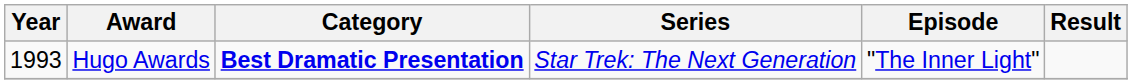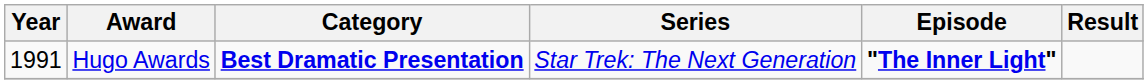 <table class="wikitable">
 <tr align="center">
 <th>Year</th>
 <th>Award</th>
 <th>Category</th>
 <th>Series</th>
 <th>Episode</th>
 <th>Result</th>
 </tr>
 <tr>
-<td>1993</td>
+<td>1991</td>
 <td><a href='#'>Hugo Awards</a></td>
 <td><strong><a href='#'>Best Dramatic Presentation</a></strong></td>
 <td><em><a href='#'>Star Trek: The Next Generation</a></td>
-<td>"<a href='#'>The Inner Light</a>"</td>
+<td><strong>"<a href='#'>The Inner Light</a>"</strong></td>
 <td></td>
 </tr>
 <tr>
 </tr>
 </table>
